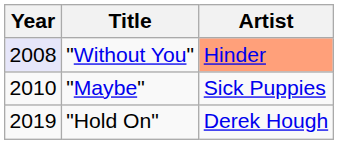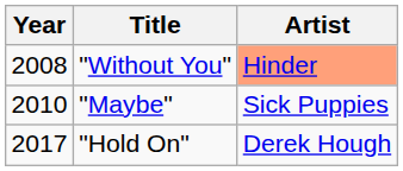 <table class="wikitable sortable">
 <tr>
 <th scope="col">Year</th>
 <th scope="col">Title</th>
 <th scope="col">Artist</th>
 </tr>
 <tr>
-<td align="center" style="background: lavender;">2008</td>
+<td align="center">2008</td>
 <td scope="col">"<a href='#'>Without You</a>"</td>
 <td style="background: lightsalmon;"><a href='#'>Hinder</a></td>
 </tr>
 <tr>
 <td align="center">2010</td>
 <td scope="col">"<a href='#'>Maybe</a>"</td>
 <td><a href='#'>Sick Puppies</a></td>
 </tr>
 <tr>
-<td align="center">2019</td>
+<td align="center">2017</td>
 <td>"Hold On"</td>
 <td><a href='#'>Derek Hough</a></td>
 </tr>
 </table>
